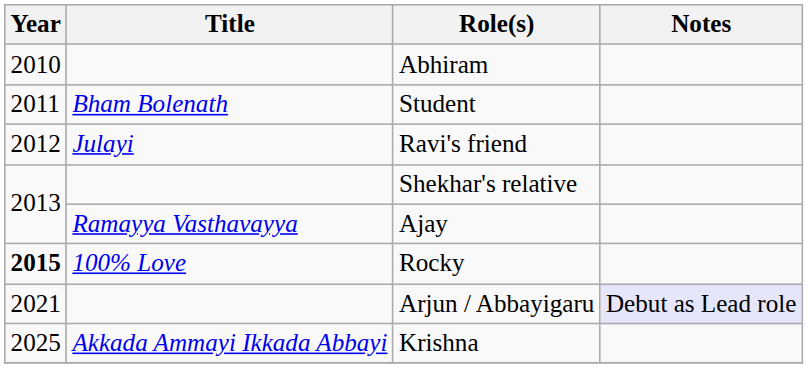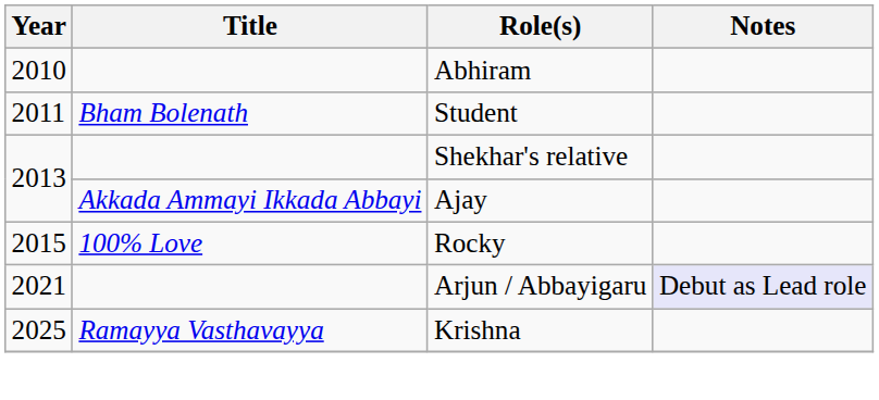 <table class="wikitable sortable">
 <tr>
 <th>Year</th>
 <th>Title</th>
 <th>Role(s)</th>
 <th class="unsortable">Notes</th>
 </tr>
 <tr>
 <td>2010</td>
 <td></td>
 <td>Abhiram</td>
 <td></td>
 </tr>
 <tr>
 <td>2011</td>
 <td><em><a href='#'>Bham Bolenath</a></em></td>
 <td>Student</td>
 <td></td>
 </tr>
 <tr>
-<td>2012</td>
-<td><em><a href='#'>Julayi</a></em></td>
-<td>Ravi's friend</td>
-<td></td>
-</tr>
-<tr>
 <td rowspan="2">2013</td>
 <td></td>
 <td>Shekhar's relative</td>
 <td></td>
 </tr>
 <tr>
-<td><em><a href='#'>Ramayya Vasthavayya</a></em></td>
+<td><em><a href='#'>Akkada Ammayi Ikkada Abbayi</a></em></td>
 <td>Ajay</td>
 <td></td>
 </tr>
 <tr>
-<td><strong>2015</strong></td>
+<td>2015</td>
 <td><em><a href='#'>100% Love</a></em></td>
 <td>Rocky</td>
 <td></td>
 </tr>
 <tr>
 <td>2021</td>
 <td></td>
 <td>Arjun / Abbayigaru</td>
 <td style="background: lavender;">Debut as Lead role</td>
 </tr>
 <tr>
 <td>2025</td>
-<td><em><a href='#'>Akkada Ammayi Ikkada Abbayi</a></em></td>
+<td><em><a href='#'>Ramayya Vasthavayya</a></em></td>
 <td>Krishna</td>
 <td></td>
 </tr>
 <tr>
 </tr>
 </table>
